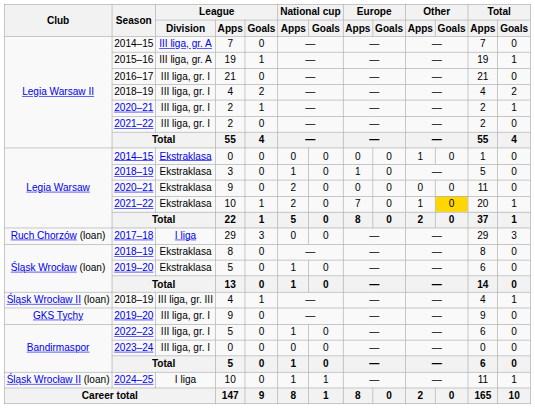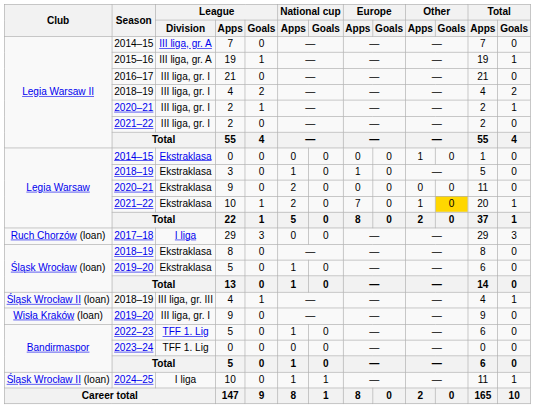 <table class="wikitable" style="text-align: center;">
 <tr>
 <th rowspan="2">Club</th>
 <th rowspan="2">Season</th>
 <th colspan="3">League</th>
 <th colspan="2">National cup</th>
 <th colspan="2">Europe</th>
 <th colspan="2">Other</th>
 <th colspan="2">Total</th>
 </tr>
 <tr>
 <th>Division</th>
 <th>Apps</th>
 <th>Goals</th>
 <th>Apps</th>
 <th>Goals</th>
 <th>Apps</th>
 <th>Goals</th>
 <th>Apps</th>
 <th>Goals</th>
 <th>Apps</th>
 <th>Goals</th>
 </tr>
 <tr>
 <td rowspan="7"><a href='#'>Legia Warsaw II</a></td>
 <td>2014–15</td>
 <td><a href='#'>III liga, gr. A</a></td>
 <td>7</td>
 <td>0</td>
 <td colspan="2">—</td>
 <td colspan="2">—</td>
 <td colspan="2">—</td>
 <td>7</td>
 <td>0</td>
 </tr>
 <tr>
 <td>2015–16</td>
 <td>III liga, gr. A</td>
 <td>19</td>
 <td>1</td>
 <td colspan="2">—</td>
 <td colspan="2">—</td>
 <td colspan="2">—</td>
 <td>19</td>
 <td>1</td>
 </tr>
 <tr>
 <td>2016–17</td>
 <td>III liga, gr. I</td>
 <td>21</td>
 <td>0</td>
 <td colspan="2">—</td>
 <td colspan="2">—</td>
 <td colspan="2">—</td>
 <td>21</td>
 <td>0</td>
 </tr>
 <tr>
 <td>2018–19</td>
 <td>III liga, gr. I</td>
 <td>4</td>
 <td>2</td>
 <td colspan="2">—</td>
 <td colspan="2">—</td>
 <td colspan="2">—</td>
 <td>4</td>
 <td>2</td>
 </tr>
 <tr>
 <td><a href='#'>2020–21</a></td>
 <td>III liga, gr. I</td>
 <td>2</td>
 <td>1</td>
 <td colspan="2">—</td>
 <td colspan="2">—</td>
 <td colspan="2">—</td>
 <td>2</td>
 <td>1</td>
 </tr>
 <tr>
 <td><a href='#'>2021–22</a></td>
 <td>III liga, gr. I</td>
 <td>2</td>
 <td>0</td>
 <td colspan="2">—</td>
 <td colspan="2">—</td>
 <td colspan="2">—</td>
 <td>2</td>
 <td>0</td>
 </tr>
 <tr>
 <th colspan="2">Total</th>
 <th>55</th>
 <th>4</th>
 <th colspan="2">—</th>
 <th colspan="2">—</th>
 <th colspan="2">—</th>
 <th>55</th>
 <th>4</th>
 </tr>
 <tr>
 <td rowspan="5"><a href='#'>Legia Warsaw</a></td>
 <td><a href='#'>2014–15</a></td>
 <td><a href='#'>Ekstraklasa</a></td>
 <td>0</td>
 <td>0</td>
 <td>0</td>
 <td>0</td>
 <td>0</td>
 <td>0</td>
 <td>1</td>
 <td>0</td>
 <td>1</td>
 <td>0</td>
 </tr>
 <tr>
 <td><a href='#'>2018–19</a></td>
 <td>Ekstraklasa</td>
 <td>3</td>
 <td>0</td>
 <td>1</td>
 <td>0</td>
 <td>1</td>
 <td>0</td>
 <td colspan="2">—</td>
 <td>5</td>
 <td>0</td>
 </tr>
 <tr>
 <td><a href='#'>2020–21</a></td>
 <td>Ekstraklasa</td>
 <td>9</td>
 <td>0</td>
 <td>2</td>
 <td>0</td>
 <td>0</td>
 <td>0</td>
 <td>0</td>
 <td>0</td>
 <td>11</td>
 <td>0</td>
 </tr>
 <tr>
 <td><a href='#'>2021–22</a></td>
 <td>Ekstraklasa</td>
 <td>10</td>
 <td>1</td>
 <td>2</td>
 <td>0</td>
 <td>7</td>
 <td>0</td>
 <td>1</td>
 <td style="background: gold;">0</td>
 <td>20</td>
 <td>1</td>
 </tr>
 <tr>
 <th colspan="2">Total</th>
 <th>22</th>
 <th>1</th>
 <th>5</th>
 <th>0</th>
 <th>8</th>
 <th>0</th>
 <th>2</th>
 <th>0</th>
 <th>37</th>
 <th>1</th>
 </tr>
 <tr>
 <td><a href='#'>Ruch Chorzów</a> (loan)</td>
 <td><a href='#'>2017–18</a></td>
 <td><a href='#'>I liga</a></td>
 <td>29</td>
 <td>3</td>
 <td>0</td>
 <td>0</td>
 <td colspan="2">—</td>
 <td colspan="2">—</td>
 <td>29</td>
 <td>3</td>
 </tr>
 <tr>
 <td rowspan="3"><a href='#'>Śląsk Wrocław</a> (loan)</td>
 <td><a href='#'>2018–19</a></td>
 <td>Ekstraklasa</td>
 <td>8</td>
 <td>0</td>
 <td colspan="2">—</td>
 <td colspan="2">—</td>
 <td colspan="2">—</td>
 <td>8</td>
 <td>0</td>
 </tr>
 <tr>
 <td><a href='#'>2019–20</a></td>
 <td>Ekstraklasa</td>
 <td>5</td>
 <td>0</td>
 <td>1</td>
 <td>0</td>
 <td colspan="2">—</td>
 <td colspan="2">—</td>
 <td>6</td>
 <td>0</td>
 </tr>
 <tr>
 <th colspan="2">Total</th>
 <th>13</th>
 <th>0</th>
 <th>1</th>
 <th>0</th>
 <th colspan="2">—</th>
 <th colspan="2">—</th>
 <th>14</th>
 <th>0</th>
 </tr>
 <tr>
 <td><a href='#'>Śląsk Wrocław II</a> (loan)</td>
 <td>2018–19</td>
 <td>III liga, gr. III</td>
 <td>4</td>
 <td>1</td>
 <td colspan="2">—</td>
 <td colspan="2">—</td>
 <td colspan="2">—</td>
 <td>4</td>
 <td>1</td>
 </tr>
 <tr>
-<td><a href='#'>GKS Tychy</a></td>
+<td><a href='#'>Wisła Kraków</a> (loan)</td>
 <td><a href='#'>2019–20</a></td>
 <td>III liga, gr. I</td>
 <td>9</td>
 <td>0</td>
 <td colspan="2">—</td>
 <td colspan="2">—</td>
 <td colspan="2">—</td>
 <td>9</td>
 <td>0</td>
 </tr>
 <tr>
 <td rowspan="3"><a href='#'>Bandirmaspor</a></td>
 <td><a href='#'>2022–23</a></td>
-<td>III liga, gr. I</td>
+<td><a href='#'>TFF 1. Lig</a></td>
 <td>5</td>
 <td>0</td>
 <td>1</td>
 <td>0</td>
 <td colspan="2">—</td>
 <td colspan="2">—</td>
 <td>6</td>
 <td>0</td>
 </tr>
 <tr>
 <td><a href='#'>2023–24</a></td>
-<td>III liga, gr. I</td>
+<td>TFF 1. Lig</td>
 <td>0</td>
 <td>0</td>
 <td>0</td>
 <td>0</td>
 <td colspan="2">—</td>
 <td colspan="2">—</td>
 <td>0</td>
 <td>0</td>
 </tr>
 <tr>
 <th colspan="2">Total</th>
 <th>5</th>
 <th>0</th>
 <th>1</th>
 <th>0</th>
 <th colspan="2">—</th>
 <th colspan="2">—</th>
 <th>6</th>
 <th>0</th>
 </tr>
 <tr>
 <td><a href='#'>Śląsk Wrocław II</a> (loan)</td>
 <td><a href='#'>2024–25</a></td>
 <td>I liga</td>
 <td>10</td>
 <td>0</td>
 <td>1</td>
 <td>1</td>
 <td colspan="2">—</td>
 <td colspan="2">—</td>
 <td>11</td>
 <td>1</td>
 </tr>
 <tr>
 <th colspan="3">Career total</th>
 <th>147</th>
 <th>9</th>
 <th>8</th>
 <th>1</th>
 <th>8</th>
 <th>0</th>
 <th>2</th>
 <th>0</th>
 <th>165</th>
 <th>10</th>
 </tr>
 </table>
